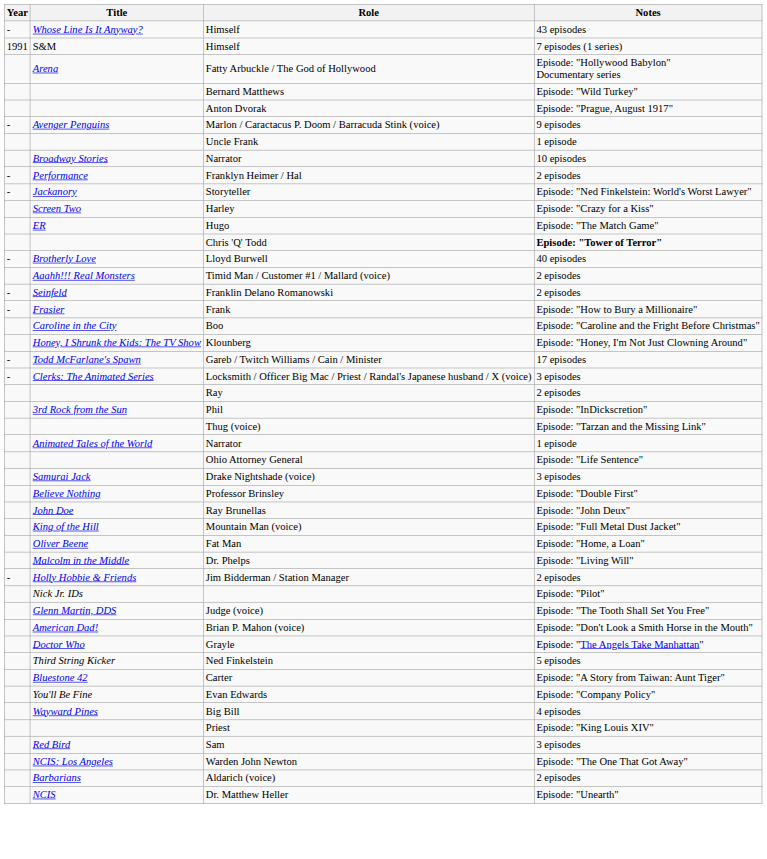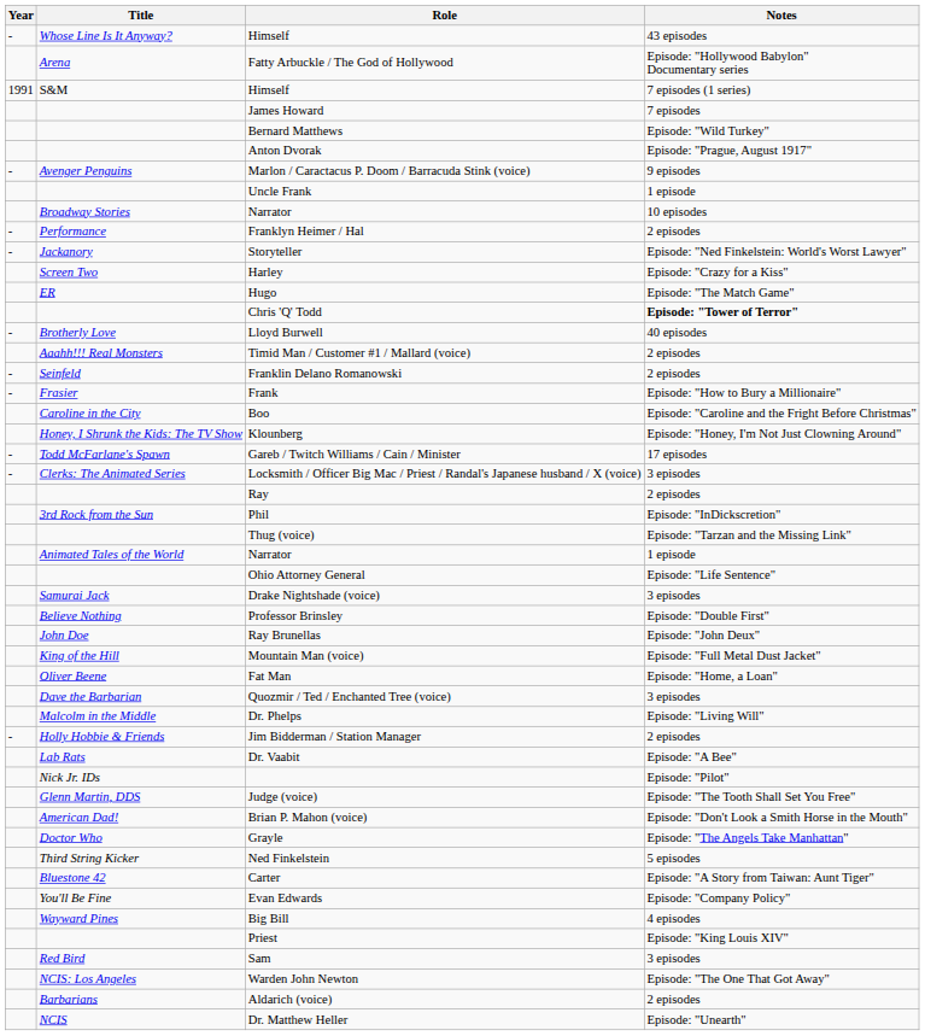 <table class="wikitable sortable plainrowheaders unsortable">
 <tr>
 <th scope=col>Year</th>
 <th scope=col>Title</th>
 <th scope=col>Role</th>
 <th scope=col>Notes</th>
 </tr>
 <tr>
 <td>-</td>
 <td scope=row><em><a href='#'>Whose Line Is It Anyway?</a></em></td>
 <td>Himself</td>
 <td>43 episodes</td>
 </tr>
 <tr>
+<td></td>
+<td scope=row><em><a href='#'>Arena</a></em></td>
+<td>Fatty Arbuckle / The God of Hollywood</td>
+<td>Episode: "Hollywood Babylon"<br>Documentary series</td>
+</tr>
+<tr>
 <td>1991</td>
 <td>S&M</td>
 <td>Himself</td>
 <td>7 episodes (1 series)</td>
 </tr>
 <tr>
 <td></td>
-<td scope=row><em><a href='#'>Arena</a></em></td>
-<td>Fatty Arbuckle / The God of Hollywood</td>
-<td>Episode: "Hollywood Babylon"<br>Documentary series</td>
+<td scope=row><em></em></td>
+<td>James Howard</td>
+<td>7 episodes</td>
 </tr>
 <tr>
 <td></td>
 <td scope=row><em></em></td>
 <td>Bernard Matthews</td>
 <td>Episode: "Wild Turkey"</td>
 </tr>
 <tr>
 <td></td>
 <td scope=row><em></em></td>
 <td>Anton Dvorak</td>
 <td>Episode: "Prague, August 1917"</td>
 </tr>
 <tr>
 <td>-</td>
 <td scope=row><em><a href='#'>Avenger Penguins</a></em></td>
 <td>Marlon / Caractacus P. Doom / Barracuda Stink (voice)</td>
 <td>9 episodes</td>
 </tr>
 <tr>
 <td></td>
 <td scope=row><em></em></td>
 <td>Uncle Frank</td>
 <td>1 episode</td>
 </tr>
 <tr>
 <td></td>
 <td scope=row><em><a href='#'>Broadway Stories</a></em></td>
 <td>Narrator</td>
 <td>10 episodes</td>
 </tr>
 <tr>
 <td>-</td>
 <td scope=row><em><a href='#'>Performance</a></em></td>
 <td>Franklyn Heimer / Hal</td>
 <td>2 episodes</td>
 </tr>
 <tr>
 <td>-</td>
 <td scope=row><em><a href='#'>Jackanory</a></em></td>
 <td>Storyteller</td>
 <td>Episode: "Ned Finkelstein: World's Worst Lawyer"</td>
 </tr>
 <tr>
 <td></td>
 <td scope=row><em><a href='#'>Screen Two</a></em></td>
 <td>Harley</td>
 <td>Episode: "Crazy for a Kiss"</td>
 </tr>
 <tr>
 <td></td>
 <td scope=row><em><a href='#'>ER</a></em></td>
 <td>Hugo</td>
 <td>Episode: "The Match Game"</td>
 </tr>
 <tr>
 <td></td>
 <td scope=row><em></em></td>
 <td>Chris 'Q' Todd</td>
 <td><strong>Episode: "Tower of Terror"</strong></td>
 </tr>
 <tr>
 <td>-</td>
 <td scope=row><em><a href='#'>Brotherly Love</a></em></td>
 <td>Lloyd Burwell</td>
 <td>40 episodes</td>
 </tr>
 <tr>
 <td></td>
 <td scope=row><em><a href='#'>Aaahh!!! Real Monsters</a></em></td>
 <td>Timid Man / Customer #1 / Mallard (voice)</td>
 <td>2 episodes</td>
 </tr>
 <tr>
 <td>-</td>
 <td scope=row><em><a href='#'>Seinfeld</a></em></td>
 <td>Franklin Delano Romanowski</td>
 <td>2 episodes</td>
 </tr>
 <tr>
 <td>-</td>
 <td scope=row><em><a href='#'>Frasier</a></em></td>
 <td>Frank</td>
 <td>Episode: "How to Bury a Millionaire"</td>
 </tr>
 <tr>
 <td></td>
 <td scope=row><em><a href='#'>Caroline in the City</a></em></td>
 <td>Boo</td>
 <td>Episode: "Caroline and the Fright Before Christmas"</td>
 </tr>
 <tr>
 <td></td>
 <td scope=row><em><a href='#'>Honey, I Shrunk the Kids: The TV Show</a></em></td>
 <td>Klounberg</td>
 <td>Episode: "Honey, I'm Not Just Clowning Around"</td>
 </tr>
 <tr>
 <td>-</td>
 <td scope=row><em><a href='#'>Todd McFarlane's Spawn</a></em></td>
 <td>Gareb / Twitch Williams / Cain / Minister</td>
 <td>17 episodes</td>
 </tr>
 <tr>
 <td>-</td>
 <td scope=row><em><a href='#'>Clerks: The Animated Series</a></em></td>
 <td>Locksmith / Officer Big Mac / Priest / Randal's Japanese husband / X (voice)</td>
 <td>3 episodes</td>
 </tr>
 <tr>
 <td></td>
 <td scope=row><em></em></td>
 <td>Ray</td>
 <td>2 episodes</td>
 </tr>
 <tr>
 <td></td>
 <td scope=row><em><a href='#'>3rd Rock from the Sun</a></em></td>
 <td>Phil</td>
 <td>Episode: "InDickscretion"</td>
 </tr>
 <tr>
 <td></td>
 <td scope=row><em></em></td>
 <td>Thug (voice)</td>
 <td>Episode: "Tarzan and the Missing Link"</td>
 </tr>
 <tr>
 <td></td>
 <td scope=row><em><a href='#'>Animated Tales of the World</a></em></td>
 <td>Narrator</td>
 <td>1 episode</td>
 </tr>
 <tr>
 <td></td>
 <td scope=row><em></em></td>
 <td>Ohio Attorney General</td>
 <td>Episode: "Life Sentence"</td>
 </tr>
 <tr>
 <td></td>
 <td scope=row><em><a href='#'>Samurai Jack</a></em></td>
 <td>Drake Nightshade (voice)</td>
 <td>3 episodes</td>
 </tr>
 <tr>
 <td></td>
 <td scope=row><em><a href='#'>Believe Nothing</a></em></td>
 <td>Professor Brinsley</td>
 <td>Episode: "Double First"</td>
 </tr>
 <tr>
 <td></td>
 <td scope=row><em><a href='#'>John Doe</a></em></td>
 <td>Ray Brunellas</td>
 <td>Episode: "John Deux"</td>
 </tr>
 <tr>
 <td></td>
 <td scope=row><em><a href='#'>King of the Hill</a></em></td>
 <td>Mountain Man (voice)</td>
 <td>Episode: "Full Metal Dust Jacket"</td>
 </tr>
 <tr>
 <td></td>
 <td scope=row><em><a href='#'>Oliver Beene</a></em></td>
 <td>Fat Man</td>
 <td>Episode: "Home, a Loan"</td>
 </tr>
 <tr>
 <td></td>
+<td scope=row><em><a href='#'>Dave the Barbarian</a></em></td>
+<td>Quozmir / Ted / Enchanted Tree (voice)</td>
+<td>3 episodes</td>
+</tr>
+<tr>
+<td></td>
 <td scope=row><em><a href='#'>Malcolm in the Middle</a></em></td>
 <td>Dr. Phelps</td>
 <td>Episode: "Living Will"</td>
 </tr>
 <tr>
 <td>-</td>
 <td scope=row><em><a href='#'>Holly Hobbie & Friends</a></em></td>
 <td>Jim Bidderman / Station Manager</td>
 <td>2 episodes</td>
+</tr>
+<tr>
+<td></td>
+<td scope=row><em><a href='#'>Lab Rats</a></em></td>
+<td>Dr. Vaabit</td>
+<td>Episode: "A Bee"</td>
 </tr>
 <tr>
 <td></td>
 <td scope=row><em>Nick Jr. IDs</em></td>
 <td></td>
 <td>Episode: "Pilot"</td>
 </tr>
 <tr>
 <td></td>
 <td scope=row><em><a href='#'>Glenn Martin, DDS</a></em></td>
 <td>Judge (voice)</td>
 <td>Episode: "The Tooth Shall Set You Free"</td>
 </tr>
 <tr>
 <td></td>
 <td scope=row><em><a href='#'>American Dad!</a></em></td>
 <td>Brian P. Mahon (voice)</td>
 <td>Episode: "Don't Look a Smith Horse in the Mouth"</td>
 </tr>
 <tr>
 <td></td>
 <td scope=row><em><a href='#'>Doctor Who</a></em></td>
 <td>Grayle</td>
 <td>Episode: "<a href='#'>The Angels Take Manhattan</a>"</td>
 </tr>
 <tr>
 <td></td>
 <td scope=row><em>Third String Kicker</em></td>
 <td>Ned Finkelstein</td>
 <td>5 episodes</td>
 </tr>
 <tr>
 <td></td>
 <td scope=row><em><a href='#'>Bluestone 42</a></em></td>
 <td>Carter</td>
 <td>Episode: "A Story from Taiwan: Aunt Tiger"</td>
 </tr>
 <tr>
 <td></td>
 <td scope=row><em>You'll Be Fine</em></td>
 <td>Evan Edwards</td>
 <td>Episode: "Company Policy"</td>
 </tr>
 <tr>
 <td></td>
 <td scope=row><em><a href='#'>Wayward Pines</a></em></td>
 <td>Big Bill</td>
 <td>4 episodes</td>
 </tr>
 <tr>
 <td></td>
 <td scope=row><em></em></td>
 <td>Priest</td>
 <td>Episode: "King Louis XIV"</td>
 </tr>
 <tr>
 <td></td>
 <td scope=row><em><a href='#'>Red Bird</a></em></td>
 <td>Sam</td>
 <td>3 episodes</td>
 </tr>
 <tr>
 <td></td>
 <td scope=row><em><a href='#'>NCIS: Los Angeles</a></em></td>
 <td>Warden John Newton</td>
 <td>Episode: "The One That Got Away"</td>
 </tr>
 <tr>
 <td></td>
 <td scope=row><em><a href='#'>Barbarians</a></em></td>
 <td>Aldarich (voice)</td>
 <td>2 episodes</td>
 </tr>
 <tr>
 <td></td>
 <td scope=row><em><a href='#'>NCIS</a></em></td>
 <td>Dr. Matthew Heller</td>
 <td>Episode: "Unearth"</td>
 </tr>
 </table>
